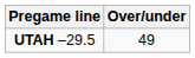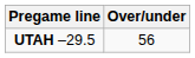 <table class="wikitable">
 <tr align="center">
 <th style=>Pregame line</th>
 <th style=>Over/under</th>
 </tr>
 <tr align="center">
 <td><strong>UTAH</strong> –29.5</td>
-<td>49</td>
+<td>56</td>
 </tr>
 </table>
